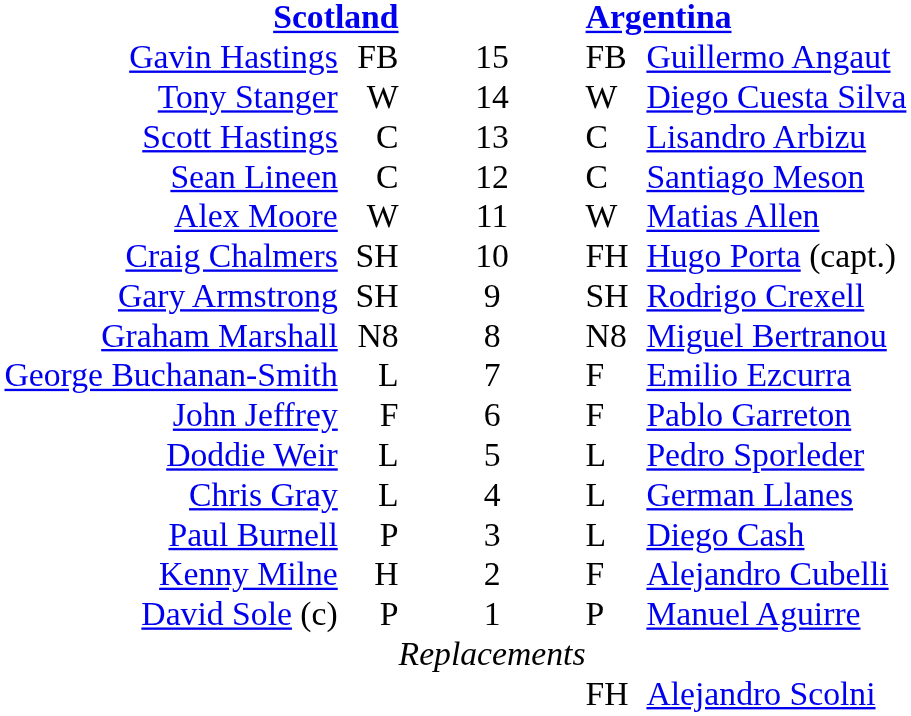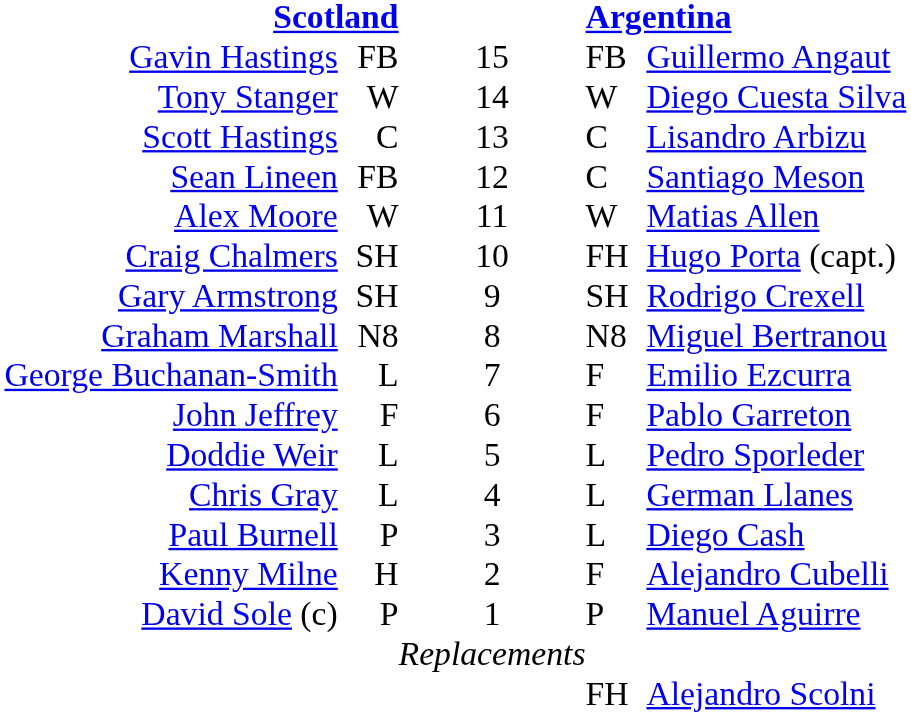 <table width="100%" style="font-size:90%" cellspacing="0" cellpadding="0" align=center>
 <tr>
 <td width=41%;text-align=right></td>
 <td width=3%;text-align:right></td>
 <td width=4%;text-align:center></td>
 <td width=3%;text-align:left></td>
 <td width=49%;text-align:left></td>
 </tr>
 <tr>
 <td colspan=2 align=right><strong><a href='#'>Scotland</a></strong></td>
 <td></td>
 <td colspan=2><strong><a href='#'>Argentina</a></strong></td>
 </tr>
 <tr>
 <td align=right><a href='#'>Gavin Hastings</a></td>
 <td align=right>FB</td>
 <td align=center>15</td>
 <td>FB</td>
 <td><a href='#'>Guillermo Angaut</a></td>
 </tr>
 <tr>
 <td align=right><a href='#'>Tony Stanger</a></td>
 <td align=right>W</td>
 <td align=center>14</td>
 <td>W</td>
 <td><a href='#'>Diego Cuesta Silva</a></td>
 </tr>
 <tr>
 <td align=right><a href='#'>Scott Hastings</a></td>
 <td align=right>C</td>
 <td align=center>13</td>
 <td>C</td>
 <td><a href='#'>Lisandro Arbizu</a></td>
 </tr>
 <tr>
 <td align=right><a href='#'>Sean Lineen</a></td>
-<td align=right>C</td>
+<td align=right>FB</td>
 <td align=center>12</td>
 <td>C</td>
 <td><a href='#'>Santiago Meson</a></td>
 </tr>
 <tr>
 <td align=right><a href='#'>Alex Moore</a></td>
 <td align=right>W</td>
 <td align=center>11</td>
 <td>W</td>
 <td><a href='#'>Matias Allen</a></td>
 </tr>
 <tr>
 <td align=right><a href='#'>Craig Chalmers</a></td>
 <td align=right>SH</td>
 <td align=center>10</td>
 <td>FH</td>
 <td><a href='#'>Hugo Porta</a> (capt.) </td>
 </tr>
 <tr>
 <td align=right><a href='#'>Gary Armstrong</a></td>
 <td align=right>SH</td>
 <td align=center>9</td>
 <td>SH</td>
 <td><a href='#'>Rodrigo Crexell</a></td>
 </tr>
 <tr>
 <td align=right><a href='#'>Graham Marshall</a></td>
 <td align=right>N8</td>
 <td align=center>8</td>
 <td>N8</td>
 <td><a href='#'>Miguel Bertranou</a></td>
 </tr>
 <tr>
 <td align=right><a href='#'>George Buchanan-Smith</a></td>
 <td align=right>L</td>
 <td align=center>7</td>
 <td>F</td>
 <td><a href='#'>Emilio Ezcurra</a></td>
 </tr>
 <tr>
 <td align=right><a href='#'>John Jeffrey</a></td>
 <td align=right>F</td>
 <td align=center>6</td>
 <td>F</td>
 <td><a href='#'>Pablo Garreton</a></td>
 </tr>
 <tr>
 <td align=right><a href='#'>Doddie Weir</a></td>
 <td align=right>L</td>
 <td align=center>5</td>
 <td>L</td>
 <td><a href='#'>Pedro Sporleder</a></td>
 </tr>
 <tr>
 <td align=right><a href='#'>Chris Gray</a></td>
 <td align=right>L</td>
 <td align=center>4</td>
 <td>L</td>
 <td><a href='#'>German Llanes</a></td>
 </tr>
 <tr>
 <td align=right><a href='#'>Paul Burnell</a></td>
 <td align=right>P</td>
 <td align=center>3</td>
 <td>L</td>
 <td><a href='#'>Diego Cash</a></td>
 </tr>
 <tr>
 <td align=right><a href='#'>Kenny Milne</a></td>
 <td align=right>H</td>
 <td align=center>2</td>
 <td>F</td>
 <td><a href='#'>Alejandro Cubelli</a></td>
 </tr>
 <tr>
 <td align=right><a href='#'>David Sole</a> (c)</td>
 <td align=right>P</td>
 <td align=center>1</td>
 <td>P</td>
 <td><a href='#'>Manuel Aguirre</a></td>
 </tr>
 <tr>
 <td></td>
 <td></td>
 <td align=center><em>Replacements</em></td>
 <td></td>
 <td></td>
 </tr>
 <tr>
 <td align=right></td>
 <td align=right></td>
 <td align=center></td>
 <td>FH</td>
 <td><a href='#'>Alejandro Scolni</a> </td>
 </tr>
 </table>
